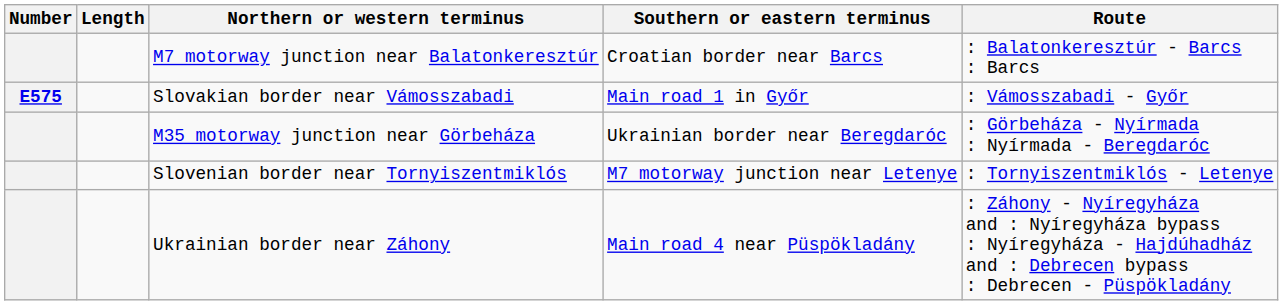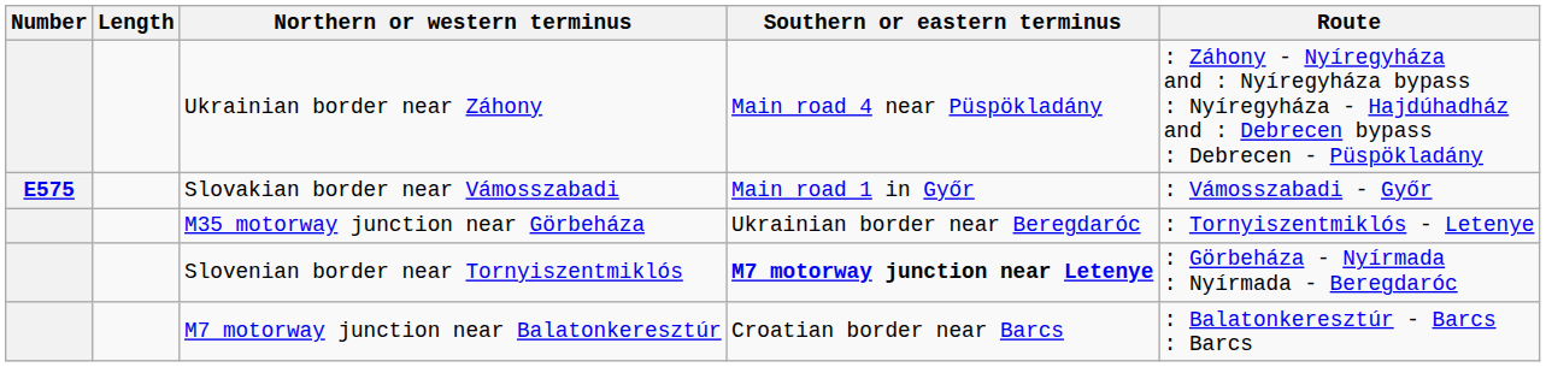 <table class="wikitable sortable">
 <tr>
 <th>Number</th>
 <th>Length</th>
 <th>Northern or western terminus</th>
 <th>Southern or eastern terminus</th>
 <th>Route</th>
 </tr>
 <tr>
 <th></th>
 <td></td>
-<td><a href='#'>M7 motorway</a> junction near <a href='#'>Balatonkeresztúr</a></td>
-<td>Croatian border near <a href='#'>Barcs</a></td>
-<td>: <a href='#'>Balatonkeresztúr</a> - <a href='#'>Barcs</a><br>: Barcs</td>
+<td>Ukrainian border near <a href='#'>Záhony</a></td>
+<td><a href='#'>Main road 4</a> near <a href='#'>Püspökladány</a></td>
+<td>: <a href='#'>Záhony</a> - <a href='#'>Nyíregyháza</a><br> and : Nyíregyháza bypass<br>: Nyíregyháza - <a href='#'>Hajdúhadház</a><br> and : <a href='#'>Debrecen</a> bypass<br>: Debrecen - <a href='#'>Püspökladány</a></td>
 </tr>
 <tr>
 <th><a href='#'>E575</a></th>
 <td></td>
 <td>Slovakian border near <a href='#'>Vámosszabadi</a></td>
 <td><a href='#'>Main road 1</a> in <a href='#'>Győr</a></td>
 <td>: <a href='#'>Vámosszabadi</a> - <a href='#'>Győr</a></td>
 </tr>
 <tr>
 <th></th>
 <td></td>
 <td><a href='#'>M35 motorway</a> junction near <a href='#'>Görbeháza</a></td>
 <td>Ukrainian border near <a href='#'>Beregdaróc</a></td>
+<td>: <a href='#'>Tornyiszentmiklós</a> - <a href='#'>Letenye</a></td>
+</tr>
+<tr>
+<th></th>
+<td></td>
+<td>Slovenian border near <a href='#'>Tornyiszentmiklós</a></td>
+<td><strong><a href='#'>M7 motorway</a> junction near <a href='#'>Letenye</a></strong></td>
 <td>: <a href='#'>Görbeháza</a> - <a href='#'>Nyírmada</a><br>: Nyírmada - <a href='#'>Beregdaróc</a></td>
 </tr>
 <tr>
 <th></th>
 <td></td>
-<td>Slovenian border near <a href='#'>Tornyiszentmiklós</a></td>
-<td><a href='#'>M7 motorway</a> junction near <a href='#'>Letenye</a></td>
-<td>: <a href='#'>Tornyiszentmiklós</a> - <a href='#'>Letenye</a></td>
-</tr>
-<tr>
-<th></th>
-<td></td>
-<td>Ukrainian border near <a href='#'>Záhony</a></td>
-<td><a href='#'>Main road 4</a> near <a href='#'>Püspökladány</a></td>
-<td>: <a href='#'>Záhony</a> - <a href='#'>Nyíregyháza</a><br> and : Nyíregyháza bypass<br>: Nyíregyháza - <a href='#'>Hajdúhadház</a><br> and : <a href='#'>Debrecen</a> bypass<br>: Debrecen - <a href='#'>Püspökladány</a></td>
+<td><a href='#'>M7 motorway</a> junction near <a href='#'>Balatonkeresztúr</a></td>
+<td>Croatian border near <a href='#'>Barcs</a></td>
+<td>: <a href='#'>Balatonkeresztúr</a> - <a href='#'>Barcs</a><br>: Barcs</td>
 </tr>
 </table>
